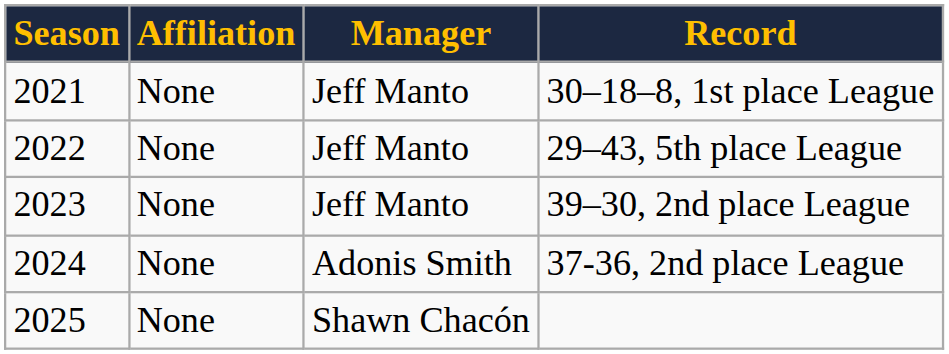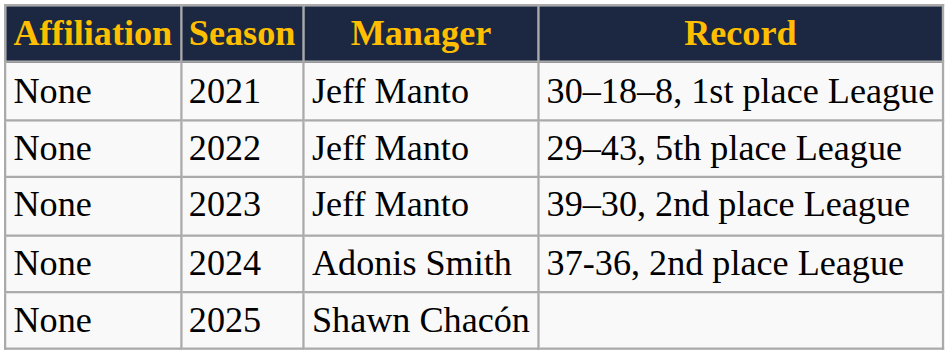 <table - class="wikitable">
 <tr>
+<th style="background:#1c2841; color:#FFBF00;">Affiliation</th>
 <th style="background:#1c2841; color:#FFBF00;">Season</th>
-<th style="background:#1c2841; color:#FFBF00;">Affiliation</th>
 <th style="background:#1c2841; color:#FFBF00;">Manager</th>
 <th style="background:#1c2841; color:#FFBF00;">Record</th>
 </tr>
 <tr>
+<td>None</td>
 <td>2021</td>
-<td>None</td>
 <td>Jeff Manto</td>
 <td>30–18–8, 1st place League</td>
 </tr>
 <tr>
+<td>None</td>
 <td>2022</td>
-<td>None</td>
 <td>Jeff Manto</td>
 <td>29–43, 5th place League</td>
 </tr>
 <tr>
+<td>None</td>
 <td>2023</td>
-<td>None</td>
 <td>Jeff Manto</td>
 <td>39–30, 2nd place League</td>
 </tr>
 <tr>
+<td>None</td>
 <td>2024</td>
-<td>None</td>
 <td>Adonis Smith</td>
 <td>37-36, 2nd place League</td>
 </tr>
 <tr>
+<td>None</td>
 <td>2025</td>
-<td>None</td>
 <td>Shawn Chacón</td>
 <td></td>
 </tr>
 </table>
